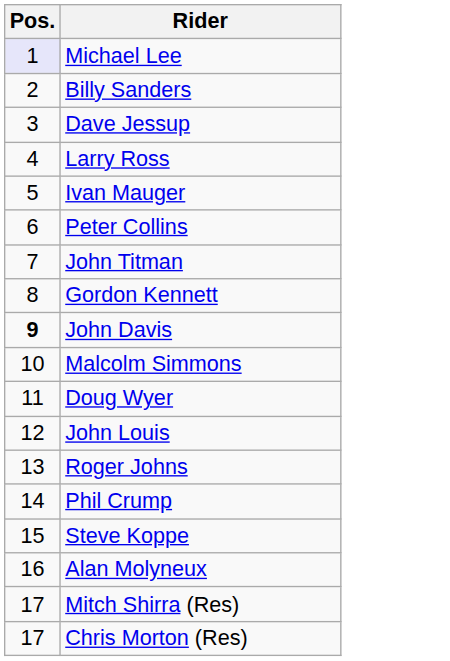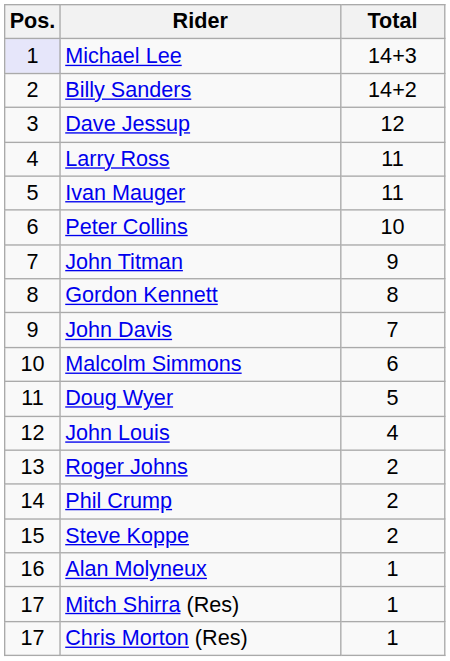 <table class=wikitable>
 <tr>
 <th width=25px>Pos.</th>
 <th width=200px>Rider</th>
+<th width=70px>Total</th>
 </tr>
 <tr align=center >
 <td style="background: lavender;">1</td>
 <td align=left> <a href='#'>Michael Lee</a></td>
+<td>14+3</td>
 </tr>
 <tr align=center >
 <td>2</td>
 <td align=left> <a href='#'>Billy Sanders</a></td>
+<td>14+2</td>
 </tr>
 <tr align=center >
 <td>3</td>
 <td align=left> <a href='#'>Dave Jessup</a></td>
+<td>12</td>
 </tr>
 <tr align=center >
 <td>4</td>
 <td align=left> <a href='#'>Larry Ross</a></td>
+<td>11</td>
 </tr>
 <tr align=center >
 <td>5</td>
 <td align=left> <a href='#'>Ivan Mauger</a></td>
+<td>11</td>
 </tr>
 <tr align=center >
 <td>6</td>
 <td align=left> <a href='#'>Peter Collins</a></td>
+<td>10</td>
 </tr>
 <tr align=center >
 <td>7</td>
 <td align=left> <a href='#'>John Titman</a></td>
+<td>9</td>
 </tr>
 <tr align=center >
 <td>8</td>
 <td align=left> <a href='#'>Gordon Kennett</a></td>
+<td>8</td>
 </tr>
 <tr align=center >
-<td><strong>9</strong></td>
+<td>9</td>
 <td align=left> <a href='#'>John Davis</a></td>
+<td>7</td>
 </tr>
 <tr align=center >
 <td>10</td>
 <td align=left> <a href='#'>Malcolm Simmons</a></td>
+<td>6</td>
 </tr>
 <tr align=center>
 <td>11</td>
 <td align=left> <a href='#'>Doug Wyer</a></td>
+<td>5</td>
 </tr>
 <tr align=center>
 <td>12</td>
 <td align=left> <a href='#'>John Louis</a></td>
+<td>4</td>
 </tr>
 <tr align=center>
 <td>13</td>
 <td align=left> <a href='#'>Roger Johns</a></td>
+<td>2</td>
 </tr>
 <tr align=center>
 <td>14</td>
 <td align=left> <a href='#'>Phil Crump</a></td>
+<td>2</td>
 </tr>
 <tr align=center>
 <td>15</td>
 <td align=left> <a href='#'>Steve Koppe</a></td>
+<td>2</td>
 </tr>
 <tr align=center>
 <td>16</td>
 <td align=left> <a href='#'>Alan Molyneux</a></td>
+<td>1</td>
 </tr>
 <tr align=center>
 <td>17</td>
 <td align=left> <a href='#'>Mitch Shirra</a> (Res)</td>
+<td>1</td>
 </tr>
 <tr align=center>
 <td>17</td>
 <td align=left> <a href='#'>Chris Morton</a> (Res)</td>
+<td>1</td>
 </tr>
 </table>
